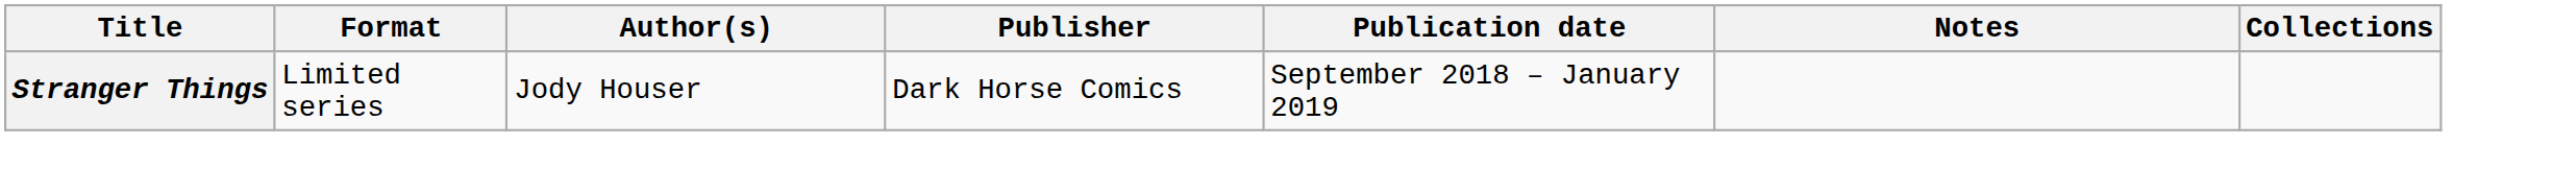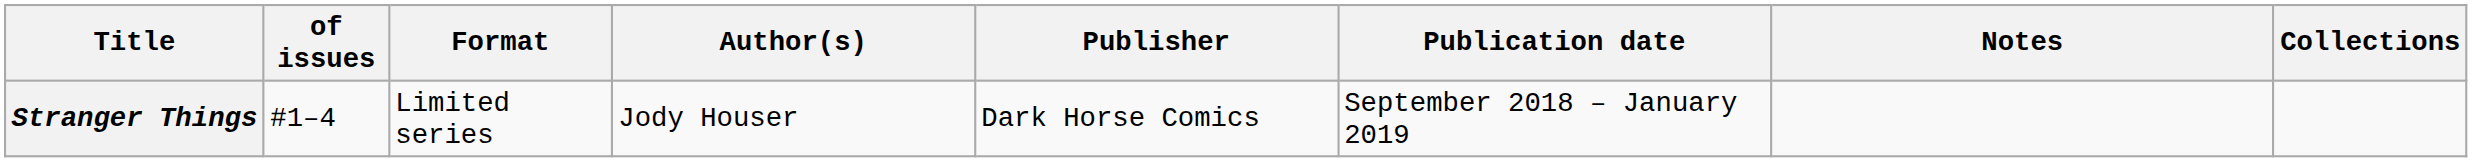 <table class="wikitable">
 <tr>
 <th>Title</th>
+<th style="width:40pt"> of issues</th>
 <th style="width:75pt">Format</th>
 <th style="width:125pt">Author(s)</th>
 <th style="width:125pt">Publisher</th>
 <th style="width:150pt">Publication date</th>
 <th style="width:175pt">Notes</th>
 <th>Collections</th>
 </tr>
 <tr>
 <th><em>Stranger Things</em></th>
+<td>#1–4</td>
 <td>Limited series</td>
 <td>Jody Houser</td>
 <td>Dark Horse Comics</td>
 <td>September 2018 – January 2019</td>
 <td></td>
 <td></td>
 </tr>
 </table>
